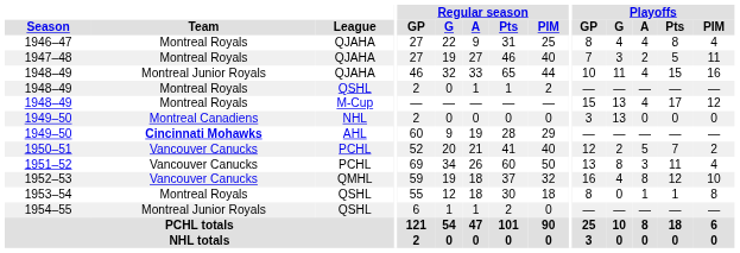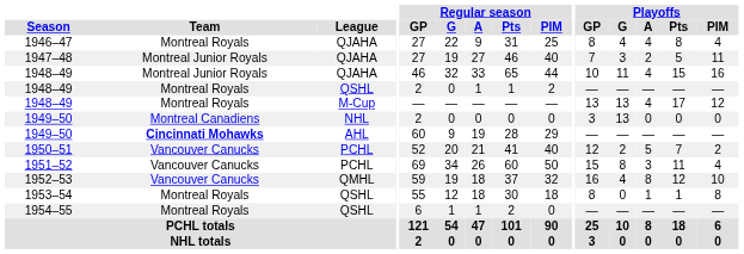 <table border="0" cellpadding="1" cellspacing="0" style="text-align:center; width:60em">
 <tr bgcolor="#e0e0e0">
 <th colspan="3" bgcolor="#ffffff"></th>
 <th rowspan="100" bgcolor="#ffffff"></th>
 <th colspan="5"><a href='#'>Regular season</a></th>
 <th rowspan="100" bgcolor="#ffffff"></th>
 <th colspan="5"><a href='#'>Playoffs</a></th>
 </tr>
 <tr bgcolor="#e0e0e0">
 <th><a href='#'>Season</a></th>
 <th>Team</th>
 <th>League</th>
 <th>GP</th>
 <th><a href='#'>G</a></th>
 <th><a href='#'>A</a></th>
 <th><a href='#'>Pts</a></th>
 <th><a href='#'>PIM</a></th>
 <th>GP</th>
 <th>G</th>
 <th>A</th>
 <th>Pts</th>
 <th>PIM</th>
 </tr>
 <tr>
 <td>1946–47</td>
 <td>Montreal Royals</td>
 <td>QJAHA</td>
 <td>27</td>
 <td>22</td>
 <td>9</td>
 <td>31</td>
 <td>25</td>
 <td>8</td>
 <td>4</td>
 <td>4</td>
 <td>8</td>
 <td>4</td>
 </tr>
 <tr bgcolor="#f0f0f0">
 <td>1947–48</td>
-<td>Montreal Royals</td>
+<td>Montreal Junior Royals</td>
 <td>QJAHA</td>
 <td>27</td>
 <td>19</td>
 <td>27</td>
 <td>46</td>
 <td>40</td>
 <td>7</td>
 <td>3</td>
 <td>2</td>
 <td>5</td>
 <td>11</td>
 </tr>
 <tr>
 <td>1948–49</td>
 <td>Montreal Junior Royals</td>
 <td>QJAHA</td>
 <td>46</td>
 <td>32</td>
 <td>33</td>
 <td>65</td>
 <td>44</td>
 <td>10</td>
 <td>11</td>
 <td>4</td>
 <td>15</td>
 <td>16</td>
 </tr>
 <tr bgcolor="#f0f0f0">
 <td>1948–49</td>
 <td>Montreal Royals</td>
 <td><a href='#'>QSHL</a></td>
 <td>2</td>
 <td>0</td>
 <td>1</td>
 <td>1</td>
 <td>2</td>
 <td>—</td>
 <td>—</td>
 <td>—</td>
 <td>—</td>
 <td>—</td>
 </tr>
 <tr>
 <td><a href='#'>1948–49</a></td>
 <td>Montreal Royals</td>
 <td><a href='#'>M-Cup</a></td>
 <td>—</td>
 <td>—</td>
 <td>—</td>
 <td>—</td>
 <td>—</td>
-<td>15</td>
+<td>13</td>
 <td>13</td>
 <td>4</td>
 <td>17</td>
 <td>12</td>
 </tr>
 <tr bgcolor="#f0f0f0">
 <td><a href='#'>1949–50</a></td>
 <td><a href='#'>Montreal Canadiens</a></td>
 <td><a href='#'>NHL</a></td>
 <td>2</td>
 <td>0</td>
 <td>0</td>
 <td>0</td>
 <td>0</td>
 <td>3</td>
 <td>13</td>
 <td>0</td>
 <td>0</td>
 <td>0</td>
 </tr>
 <tr>
 <td><a href='#'>1949–50</a></td>
 <td><strong><a href='#'>Cincinnati Mohawks</a></strong></td>
 <td><a href='#'>AHL</a></td>
 <td>60</td>
 <td>9</td>
 <td>19</td>
 <td>28</td>
 <td>29</td>
 <td>—</td>
 <td>—</td>
 <td>—</td>
 <td>—</td>
 <td>—</td>
 </tr>
 <tr bgcolor="#f0f0f0">
 <td><a href='#'>1950–51</a></td>
 <td><a href='#'>Vancouver Canucks</a></td>
 <td><a href='#'>PCHL</a></td>
 <td>52</td>
 <td>20</td>
 <td>21</td>
 <td>41</td>
 <td>40</td>
 <td>12</td>
 <td>2</td>
 <td>5</td>
 <td>7</td>
 <td>2</td>
 </tr>
 <tr>
 <td><a href='#'>1951–52</a></td>
 <td>Vancouver Canucks</td>
 <td>PCHL</td>
 <td>69</td>
 <td>34</td>
 <td>26</td>
 <td>60</td>
 <td>50</td>
-<td>13</td>
+<td>15</td>
 <td>8</td>
 <td>3</td>
 <td>11</td>
 <td>4</td>
 </tr>
 <tr bgcolor="#f0f0f0">
 <td>1952–53</td>
 <td><a href='#'>Vancouver Canucks</a></td>
 <td>QMHL</td>
 <td>59</td>
 <td>19</td>
 <td>18</td>
 <td>37</td>
 <td>32</td>
 <td>16</td>
 <td>4</td>
 <td>8</td>
 <td>12</td>
 <td>10</td>
 </tr>
 <tr>
 <td>1953–54</td>
 <td>Montreal Royals</td>
 <td>QSHL</td>
 <td>55</td>
 <td>12</td>
 <td>18</td>
 <td>30</td>
 <td>18</td>
 <td>8</td>
 <td>0</td>
 <td>1</td>
 <td>1</td>
 <td>8</td>
 </tr>
 <tr bgcolor="#f0f0f0">
 <td>1954–55</td>
-<td>Montreal Junior Royals</td>
+<td>Montreal Royals</td>
 <td>QSHL</td>
 <td>6</td>
 <td>1</td>
 <td>1</td>
 <td>2</td>
 <td>0</td>
 <td>—</td>
 <td>—</td>
 <td>—</td>
 <td>—</td>
 <td>—</td>
 </tr>
 <tr bgcolor="#e0e0e0">
 <th colspan="3">PCHL totals</th>
 <th>121</th>
 <th>54</th>
 <th>47</th>
 <th>101</th>
 <th>90</th>
 <th>25</th>
 <th>10</th>
 <th>8</th>
 <th>18</th>
 <th>6</th>
 </tr>
 <tr bgcolor="#e0e0e0">
 <th colspan="3">NHL totals</th>
 <th>2</th>
 <th>0</th>
 <th>0</th>
 <th>0</th>
 <th>0</th>
 <th>3</th>
 <th>0</th>
 <th>0</th>
 <th>0</th>
 <th>0</th>
 </tr>
 </table>
